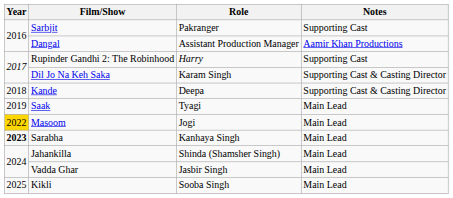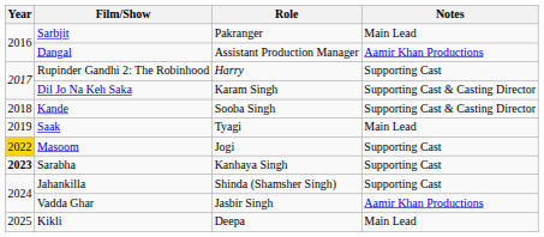 <table class="wikitable">
 <tr>
 <th scope="col">Year</th>
 <th scope="col">Film/Show</th>
 <th scope="col">Role</th>
 <th scope="col">Notes</th>
 </tr>
 <tr>
 <td rowspan="2">2016</td>
 <td><a href='#'>Sarbjit</a></td>
 <td>Pakranger</td>
-<td>Supporting Cast</td>
+<td>Main Lead</td>
 </tr>
 <tr>
 <td><a href='#'>Dangal</a></td>
 <td>Assistant Production Manager</td>
 <td><a href='#'>Aamir Khan Productions</a></td>
 </tr>
 <tr>
 <td rowspan="2"><em>2017</em></td>
 <td>Rupinder Gandhi 2: The Robinhood</td>
 <td><em>Harry</em></td>
 <td>Supporting Cast</td>
 </tr>
 <tr>
 <td><a href='#'>Dil Jo Na Keh Saka</a></td>
 <td>Karam Singh</td>
 <td>Supporting Cast & Casting Director</td>
 </tr>
 <tr>
 <td>2018</td>
 <td><a href='#'>Kande</a></td>
-<td>Deepa</td>
+<td>Sooba Singh</td>
 <td>Supporting Cast & Casting Director</td>
 </tr>
 <tr>
 <td>2019</td>
 <td><a href='#'>Saak</a></td>
 <td>Tyagi</td>
 <td>Main Lead</td>
 </tr>
 <tr>
 <td style="background: gold;">2022</td>
 <td><a href='#'>Masoom</a></td>
 <td>Jogi</td>
-<td>Main Lead</td>
+<td>Supporting Cast</td>
 </tr>
 <tr>
 <td><strong>2023</strong></td>
 <td>Sarabha</td>
 <td>Kanhaya Singh</td>
-<td>Main Lead</td>
+<td>Supporting Cast</td>
 </tr>
 <tr>
 <td rowspan="2">2024</td>
 <td>Jahankilla</td>
 <td>Shinda (Shamsher Singh)</td>
-<td>Main Lead</td>
+<td>Supporting Cast</td>
 </tr>
 <tr>
 <td>Vadda Ghar</td>
 <td>Jasbir Singh</td>
-<td>Main Lead</td>
+<td><a href='#'>Aamir Khan Productions</a></td>
 </tr>
 <tr>
 <td>2025</td>
 <td>Kikli</td>
-<td>Sooba Singh</td>
+<td>Deepa</td>
 <td>Main Lead</td>
 </tr>
 </table>
